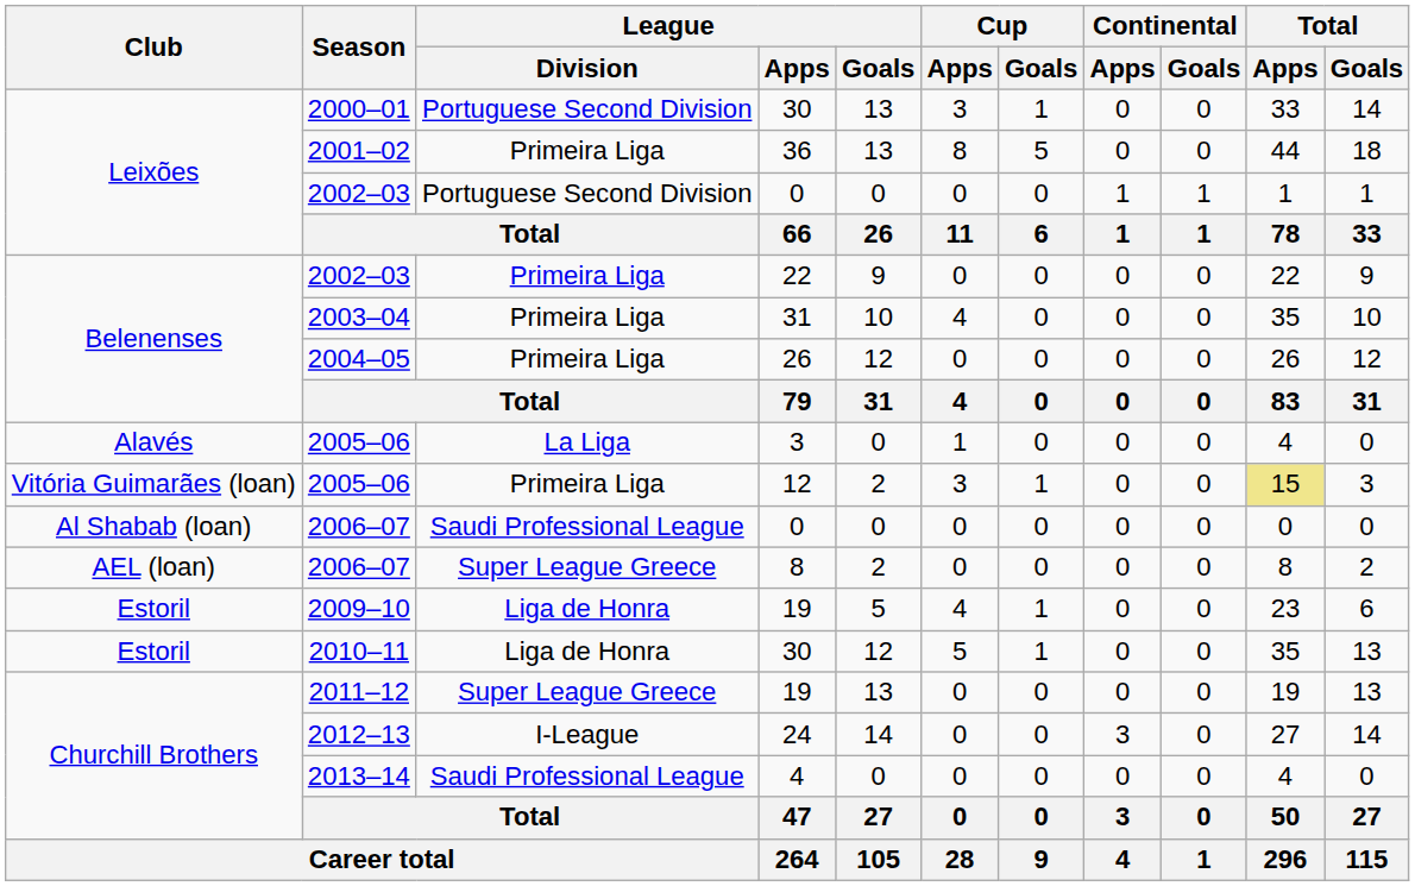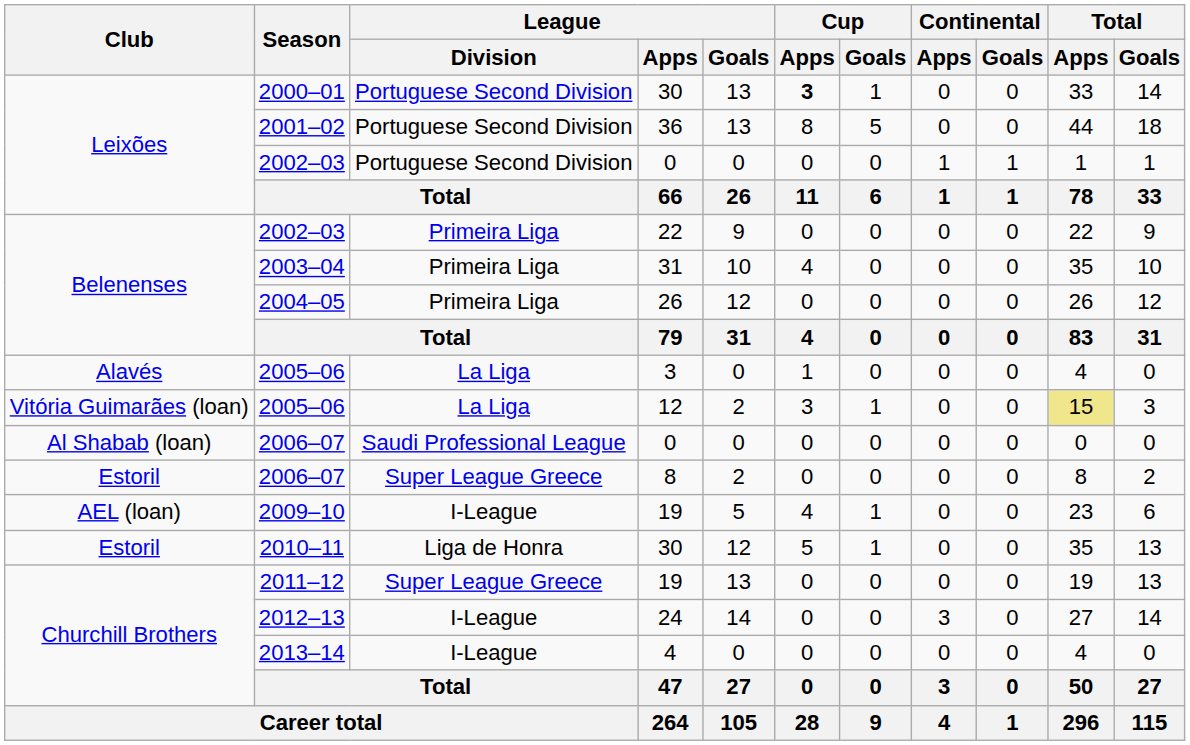 <table class="wikitable" style="text-align:center">
 <tr>
 <th rowspan="2">Club</th>
 <th rowspan="2">Season</th>
 <th colspan="3">League</th>
 <th colspan="2">Cup</th>
 <th colspan="2">Continental</th>
 <th colspan="2">Total</th>
 </tr>
 <tr>
 <th>Division</th>
 <th>Apps</th>
 <th>Goals</th>
 <th>Apps</th>
 <th>Goals</th>
 <th>Apps</th>
 <th>Goals</th>
 <th>Apps</th>
 <th>Goals</th>
 </tr>
 <tr>
 <td rowspan="4"><a href='#'>Leixões</a></td>
 <td><a href='#'>2000–01</a></td>
 <td><a href='#'>Portuguese Second Division</a></td>
 <td>30</td>
 <td>13</td>
-<td>3</td>
+<td><strong>3</strong></td>
 <td>1</td>
 <td>0</td>
 <td>0</td>
 <td>33</td>
 <td>14</td>
 </tr>
 <tr>
 <td><a href='#'>2001–02</a></td>
-<td>Primeira Liga</td>
+<td>Portuguese Second Division</td>
 <td>36</td>
 <td>13</td>
 <td>8</td>
 <td>5</td>
 <td>0</td>
 <td>0</td>
 <td>44</td>
 <td>18</td>
 </tr>
 <tr>
 <td><a href='#'>2002–03</a></td>
 <td>Portuguese Second Division</td>
 <td>0</td>
 <td>0</td>
 <td>0</td>
 <td>0</td>
 <td>1</td>
 <td>1</td>
 <td>1</td>
 <td>1</td>
 </tr>
 <tr>
 <th colspan="2">Total</th>
 <th>66</th>
 <th>26</th>
 <th>11</th>
 <th>6</th>
 <th>1</th>
 <th>1</th>
 <th>78</th>
 <th>33</th>
 </tr>
 <tr>
 <td rowspan="4"><a href='#'>Belenenses</a></td>
 <td><a href='#'>2002–03</a></td>
 <td><a href='#'>Primeira Liga</a></td>
 <td>22</td>
 <td>9</td>
 <td>0</td>
 <td>0</td>
 <td>0</td>
 <td>0</td>
 <td>22</td>
 <td>9</td>
 </tr>
 <tr>
 <td><a href='#'>2003–04</a></td>
 <td>Primeira Liga</td>
 <td>31</td>
 <td>10</td>
 <td>4</td>
 <td>0</td>
 <td>0</td>
 <td>0</td>
 <td>35</td>
 <td>10</td>
 </tr>
 <tr>
 <td><a href='#'>2004–05</a></td>
 <td>Primeira Liga</td>
 <td>26</td>
 <td>12</td>
 <td>0</td>
 <td>0</td>
 <td>0</td>
 <td>0</td>
 <td>26</td>
 <td>12</td>
 </tr>
 <tr>
 <th colspan="2">Total</th>
 <th>79</th>
 <th>31</th>
 <th>4</th>
 <th>0</th>
 <th>0</th>
 <th>0</th>
 <th>83</th>
 <th>31</th>
 </tr>
 <tr>
 <td><a href='#'>Alavés</a></td>
 <td><a href='#'>2005–06</a></td>
 <td><a href='#'>La Liga</a></td>
 <td>3</td>
 <td>0</td>
 <td>1</td>
 <td>0</td>
 <td>0</td>
 <td>0</td>
 <td>4</td>
 <td>0</td>
 </tr>
 <tr>
 <td><a href='#'>Vitória Guimarães</a> (loan)</td>
 <td><a href='#'>2005–06</a></td>
-<td>Primeira Liga</td>
+<td><a href='#'>La Liga</a></td>
 <td>12</td>
 <td>2</td>
 <td>3</td>
 <td>1</td>
 <td>0</td>
 <td>0</td>
 <td style="background: khaki;">15</td>
 <td>3</td>
 </tr>
 <tr>
 <td><a href='#'>Al Shabab</a> (loan)</td>
 <td><a href='#'>2006–07</a></td>
 <td><a href='#'>Saudi Professional League</a></td>
 <td>0</td>
 <td>0</td>
 <td>0</td>
 <td>0</td>
 <td>0</td>
 <td>0</td>
 <td>0</td>
 <td>0</td>
 </tr>
 <tr>
-<td><a href='#'>AEL</a> (loan)</td>
+<td><a href='#'>Estoril</a></td>
 <td><a href='#'>2006–07</a></td>
 <td><a href='#'>Super League Greece</a></td>
 <td>8</td>
 <td>2</td>
 <td>0</td>
 <td>0</td>
 <td>0</td>
 <td>0</td>
 <td>8</td>
 <td>2</td>
 </tr>
 <tr>
-<td><a href='#'>Estoril</a></td>
+<td><a href='#'>AEL</a> (loan)</td>
 <td><a href='#'>2009–10</a></td>
-<td><a href='#'>Liga de Honra</a></td>
+<td>I-League</td>
 <td>19</td>
 <td>5</td>
 <td>4</td>
 <td>1</td>
 <td>0</td>
 <td>0</td>
 <td>23</td>
 <td>6</td>
 </tr>
 <tr>
 <td><a href='#'>Estoril</a></td>
 <td><a href='#'>2010–11</a></td>
 <td>Liga de Honra</td>
 <td>30</td>
 <td>12</td>
 <td>5</td>
 <td>1</td>
 <td>0</td>
 <td>0</td>
 <td>35</td>
 <td>13</td>
 </tr>
 <tr>
 <td rowspan="4"><a href='#'>Churchill Brothers</a></td>
 <td><a href='#'>2011–12</a></td>
 <td><a href='#'>Super League Greece</a></td>
 <td>19</td>
 <td>13</td>
 <td>0</td>
 <td>0</td>
 <td>0</td>
 <td>0</td>
 <td>19</td>
 <td>13</td>
 </tr>
 <tr>
 <td><a href='#'>2012–13</a></td>
 <td>I-League</td>
 <td>24</td>
 <td>14</td>
 <td>0</td>
 <td>0</td>
 <td>3</td>
 <td>0</td>
 <td>27</td>
 <td>14</td>
 </tr>
 <tr>
 <td><a href='#'>2013–14</a></td>
-<td><a href='#'>Saudi Professional League</a></td>
+<td>I-League</td>
 <td>4</td>
 <td>0</td>
 <td>0</td>
 <td>0</td>
 <td>0</td>
 <td>0</td>
 <td>4</td>
 <td>0</td>
 </tr>
 <tr>
 <th colspan="2">Total</th>
 <th>47</th>
 <th>27</th>
 <th>0</th>
 <th>0</th>
 <th>3</th>
 <th>0</th>
 <th>50</th>
 <th>27</th>
 </tr>
 <tr>
 <th colspan="3">Career total</th>
 <th>264</th>
 <th>105</th>
 <th>28</th>
 <th>9</th>
 <th>4</th>
 <th>1</th>
 <th>296</th>
 <th>115</th>
 </tr>
 </table>
